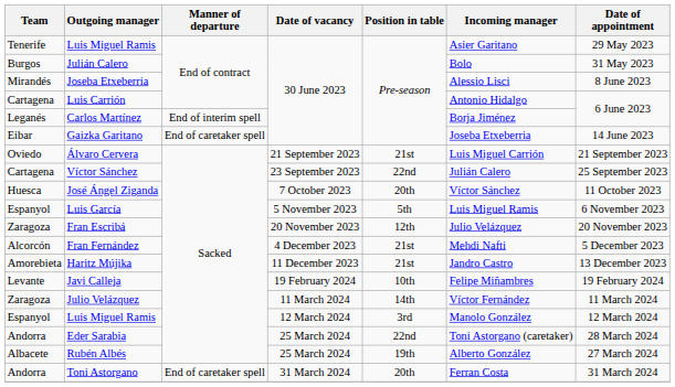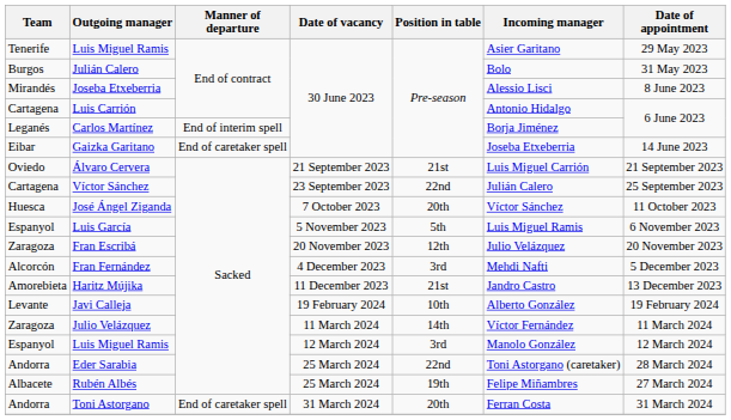 <table class="wikitable sortable">
 <tr>
 <th>Team</th>
 <th>Outgoing manager</th>
 <th>Manner of<br>departure</th>
 <th>Date of vacancy</th>
 <th>Position in table</th>
 <th>Incoming manager</th>
 <th>Date of<br>appointment</th>
 </tr>
 <tr>
 <td>Tenerife</td>
 <td> <a href='#'>Luis Miguel Ramis</a></td>
 <td rowspan=4 align=center>End of contract</td>
 <td rowspan=6 align=center>30 June 2023</td>
 <td rowspan=6 align=center><em>Pre-season</em></td>
 <td> <a href='#'>Asier Garitano</a></td>
 <td align=center>29 May 2023</td>
 </tr>
 <tr>
 <td>Burgos</td>
 <td> <a href='#'>Julián Calero</a></td>
 <td> <a href='#'>Bolo</a></td>
 <td align=center>31 May 2023</td>
 </tr>
 <tr>
 <td>Mirandés</td>
 <td> <a href='#'>Joseba Etxeberria</a></td>
 <td> <a href='#'>Alessio Lisci</a></td>
 <td align=center>8 June 2023</td>
 </tr>
 <tr>
 <td>Cartagena</td>
 <td> <a href='#'>Luis Carrión</a></td>
 <td> <a href='#'>Antonio Hidalgo</a></td>
 <td rowspan=2 align=center>6 June 2023</td>
 </tr>
 <tr>
 <td>Leganés</td>
 <td> <a href='#'>Carlos Martínez</a></td>
 <td align=center>End of interim spell</td>
 <td> <a href='#'>Borja Jiménez</a></td>
 </tr>
 <tr>
 <td>Eibar</td>
 <td> <a href='#'>Gaizka Garitano</a></td>
 <td>End of caretaker spell</td>
 <td> <a href='#'>Joseba Etxeberria</a></td>
 <td align=center>14 June 2023</td>
 </tr>
 <tr>
 <td>Oviedo</td>
 <td> <a href='#'>Álvaro Cervera</a></td>
 <td rowspan=12 align=center>Sacked</td>
 <td align=center>21 September 2023</td>
 <td align=center>21st</td>
 <td> <a href='#'>Luis Miguel Carrión</a></td>
 <td align=center>21 September 2023</td>
 </tr>
 <tr>
 <td>Cartagena</td>
 <td> <a href='#'>Víctor Sánchez</a></td>
 <td align=center>23 September 2023</td>
 <td align=center>22nd</td>
 <td> <a href='#'>Julián Calero</a></td>
 <td align=center>25 September 2023</td>
 </tr>
 <tr>
 <td>Huesca</td>
 <td> <a href='#'>José Ángel Ziganda</a></td>
 <td align=center>7 October 2023</td>
 <td align=center>20th</td>
 <td> <a href='#'>Víctor Sánchez</a></td>
 <td align=center>11 October 2023</td>
 </tr>
 <tr>
 <td>Espanyol</td>
 <td> <a href='#'>Luis García</a></td>
 <td align=center>5 November 2023</td>
 <td align=center>5th</td>
 <td> <a href='#'>Luis Miguel Ramis</a></td>
 <td align=center>6 November 2023</td>
 </tr>
 <tr>
 <td>Zaragoza</td>
 <td> <a href='#'>Fran Escribá</a></td>
 <td align=center>20 November 2023</td>
 <td align=center>12th</td>
 <td> <a href='#'>Julio Velázquez</a></td>
 <td align=center>20 November 2023</td>
 </tr>
 <tr>
 <td>Alcorcón</td>
 <td> <a href='#'>Fran Fernández</a></td>
 <td align=center>4 December 2023</td>
-<td align=center>21st</td>
+<td align=center>3rd</td>
 <td> <a href='#'>Mehdi Nafti</a></td>
 <td align=center>5 December 2023</td>
 </tr>
 <tr>
 <td>Amorebieta</td>
 <td> <a href='#'>Haritz Mújika</a></td>
 <td align=center>11 December 2023</td>
 <td align=center>21st</td>
 <td> <a href='#'>Jandro Castro</a></td>
 <td align=center>13 December 2023</td>
 </tr>
 <tr>
 <td>Levante</td>
 <td> <a href='#'>Javi Calleja</a></td>
 <td align=center>19 February 2024</td>
 <td align=center>10th</td>
-<td> <a href='#'>Felipe Miñambres</a></td>
+<td> <a href='#'>Alberto González</a></td>
 <td align=center>19 February 2024</td>
 </tr>
 <tr>
 <td>Zaragoza</td>
 <td> <a href='#'>Julio Velázquez</a></td>
 <td align=center>11 March 2024</td>
 <td align=center>14th</td>
 <td> <a href='#'>Víctor Fernández</a></td>
 <td align=center>11 March 2024</td>
 </tr>
 <tr>
 <td>Espanyol</td>
 <td> <a href='#'>Luis Miguel Ramis</a></td>
 <td align=center>12 March 2024</td>
 <td align=center>3rd</td>
 <td> <a href='#'>Manolo González</a></td>
 <td align=center>12 March 2024</td>
 </tr>
 <tr>
 <td>Andorra</td>
 <td> <a href='#'>Eder Sarabia</a></td>
 <td align=center>25 March 2024</td>
 <td align=center>22nd</td>
 <td> <a href='#'>Toni Astorgano</a> (caretaker)</td>
 <td align=center>28 March 2024</td>
 </tr>
 <tr>
 <td>Albacete</td>
 <td> <a href='#'>Rubén Albés</a></td>
 <td align=center>25 March 2024</td>
 <td align=center>19th</td>
-<td> <a href='#'>Alberto González</a></td>
+<td> <a href='#'>Felipe Miñambres</a></td>
 <td align=center>27 March 2024</td>
 </tr>
 <tr>
 <td>Andorra</td>
 <td> <a href='#'>Toni Astorgano</a></td>
 <td>End of caretaker spell</td>
 <td align=center>31 March 2024</td>
 <td align=center>20th</td>
 <td> <a href='#'>Ferran Costa</a></td>
 <td align=center>31 March 2024</td>
 </tr>
 <tr>
 </tr>
 </table>
